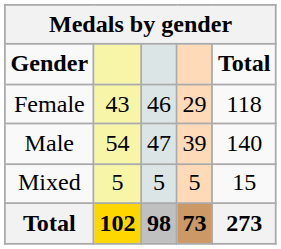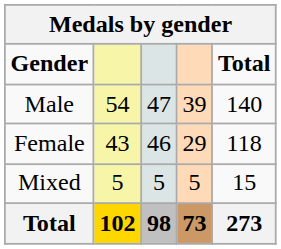 <table class="wikitable" style="font-size:85%;">
 <tr style="background:#efefef;">
 <th colspan=5><strong>Medals by gender</strong></th>
 </tr>
 <tr align=center>
 <td><strong>Gender</strong></td>
 <td style="background:#f7f6a8;"></td>
 <td style="background:#dce5e5;"></td>
 <td style="background:#ffdab9;"></td>
 <td><strong>Total</strong></td>
 </tr>
 <tr align=center>
+<td>Male</td>
+<td style="background:#F7F6A8;">54</td>
+<td style="background:#DCE5E5;">47</td>
+<td style="background:#FFDAB9;">39</td>
+<td>140</td>
+</tr>
+<tr align=center>
 <td>Female</td>
 <td style="background:#F7F6A8;">43</td>
 <td style="background:#DCE5E5;">46</td>
 <td style="background:#FFDAB9;">29</td>
 <td>118</td>
-</tr>
-<tr align=center>
-<td>Male</td>
-<td style="background:#F7F6A8;">54</td>
-<td style="background:#DCE5E5;">47</td>
-<td style="background:#FFDAB9;">39</td>
-<td>140</td>
 </tr>
 <tr align=center>
 <td>Mixed</td>
 <td style="background:#F7F6A8;">5</td>
 <td style="background:#DCE5E5;">5</td>
 <td style="background:#FFDAB9;">5</td>
 <td>15</td>
 </tr>
 <tr align=center>
 <th><strong>Total</strong></th>
 <th style="background:gold;"><strong>102</strong></th>
 <th style="background:silver;"><strong>98</strong></th>
 <th style="background:#c96;"><strong>73</strong></th>
 <th><strong>273</strong></th>
 </tr>
 </table>
